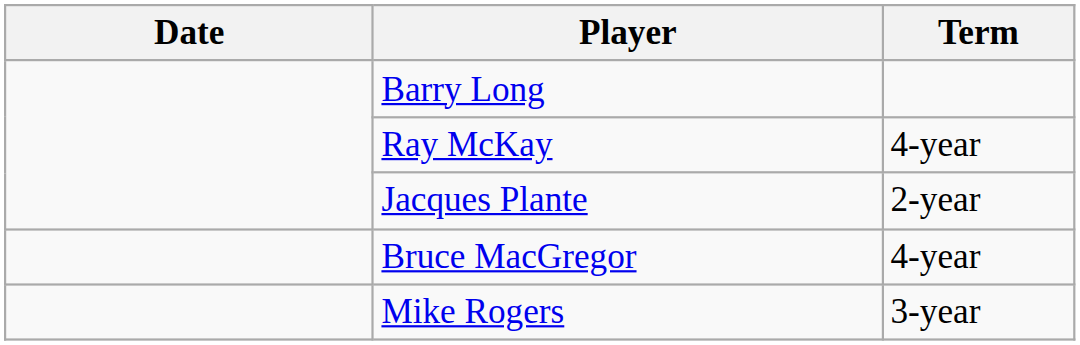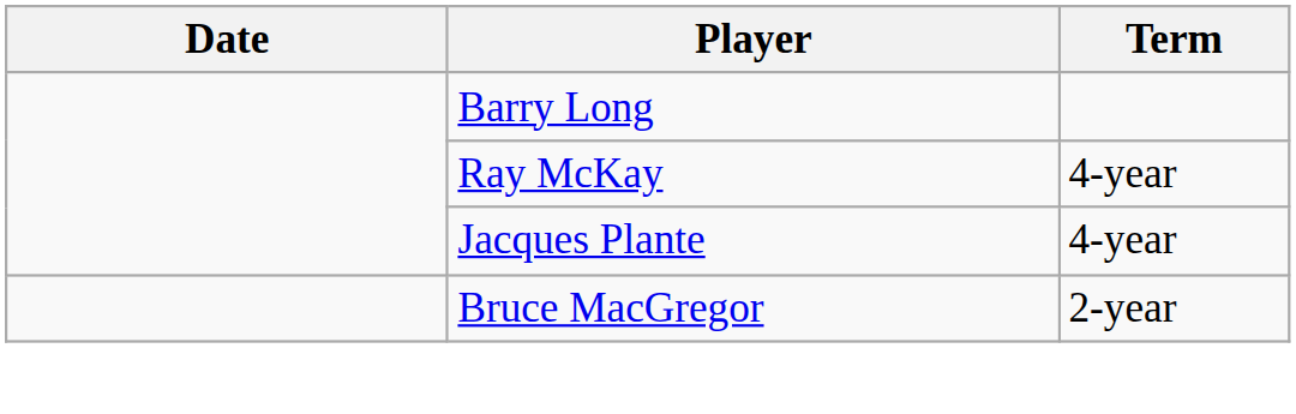 <table class="wikitable">
 <tr>
 <th style="width: 10em;">Date</th>
 <th style="width: 14em;">Player</th>
 <th style="width: 5em;">Term</th>
 </tr>
 <tr>
 <td rowspan=3></td>
 <td><a href='#'>Barry Long</a></td>
 <td></td>
 </tr>
 <tr>
 <td><a href='#'>Ray McKay</a></td>
 <td>4-year</td>
 </tr>
 <tr>
 <td><a href='#'>Jacques Plante</a></td>
-<td>2-year</td>
+<td>4-year</td>
 </tr>
 <tr>
 <td></td>
 <td><a href='#'>Bruce MacGregor</a></td>
-<td>4-year</td>
-</tr>
-<tr>
-<td></td>
-<td><a href='#'>Mike Rogers</a></td>
-<td>3-year</td>
+<td>2-year</td>
 </tr>
 </table>
